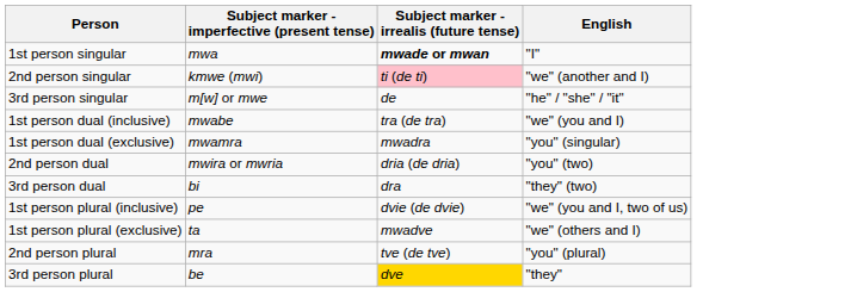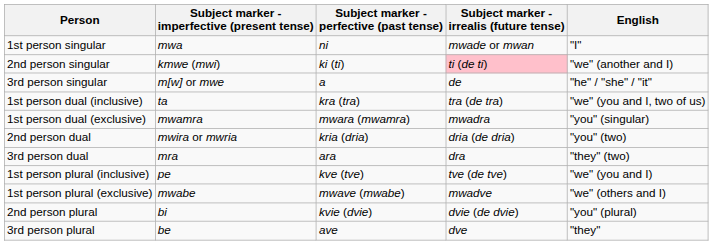 <table class="wikitable">
 <tr>
 <th>Person</th>
 <th>Subject marker -<br>imperfective (present tense)</th>
+<th>Subject marker -<br>perfective (past tense)</th>
 <th>Subject marker -<br>irrealis (future tense)</th>
 <th>English</th>
 </tr>
 <tr ->
 <td>1st person singular</td>
 <td><em>mwa</em></td>
-<td><strong><em>mwade</em> or <em>mwan</em></strong></td>
+<td><em>ni</em></td>
+<td><em>mwade</em> or <em>mwan</em></td>
 <td>"I"</td>
 </tr>
 <tr ->
 <td>2nd person singular</td>
 <td><em>kmwe</em> (<em>mwi</em>)</td>
+<td><em>ki</em> (<em>ti</em>)</td>
 <td style="background: pink;"><em>ti</em> (<em>de ti</em>)</td>
 <td>"we" (another and I)</td>
 </tr>
 <tr ->
 <td>3rd person singular</td>
 <td><em>m[w]</em> or <em>mwe</em></td>
+<td><em>a</em></td>
 <td><em>de</em></td>
 <td>"he" / "she" / "it"</td>
 </tr>
 <tr ->
 <td>1st person dual (inclusive)</td>
-<td><em>mwabe</em></td>
+<td><em>ta</em></td>
+<td><em>kra</em> (<em>tra</em>)</td>
 <td><em>tra</em> (<em>de tra</em>)</td>
-<td>"we" (you and I)</td>
+<td>"we" (you and I, two of us)</td>
 </tr>
 <tr ->
 <td>1st person dual (exclusive)</td>
 <td><em>mwamra</em></td>
+<td><em>mwara</em> (<em>mwamra</em>)</td>
 <td><em>mwadra</em></td>
 <td>"you" (singular)</td>
 </tr>
 <tr ->
 <td>2nd person dual</td>
 <td><em>mwira</em> or <em>mwria</em></td>
+<td><em>kria</em> (<em>dria</em>)</td>
 <td><em>dria</em> (<em>de dria</em>)</td>
 <td>"you" (two)</td>
 </tr>
 <tr ->
 <td>3rd person dual</td>
-<td><em>bi</em></td>
+<td><em>mra</em></td>
+<td><em>ara</em></td>
 <td><em>dra</em></td>
 <td>"they" (two)</td>
 </tr>
 <tr ->
 <td>1st person plural (inclusive)</td>
 <td><em>pe</em></td>
-<td><em>dvie</em> (<em>de dvie</em>)</td>
-<td>"we" (you and I, two of us)</td>
+<td><em>kve</em> (<em>tve</em>)</td>
+<td><em>tve</em> (<em>de tve</em>)</td>
+<td>"we" (you and I)</td>
 </tr>
 <tr ->
 <td>1st person plural (exclusive)</td>
-<td><em>ta</em></td>
+<td><em>mwabe</em></td>
+<td><em>mwave</em> (<em>mwabe</em>)</td>
 <td><em>mwadve</em></td>
 <td>"we" (others and I)</td>
 </tr>
 <tr ->
 <td>2nd person plural</td>
-<td><em>mra</em></td>
-<td><em>tve</em> (<em>de tve</em>)</td>
+<td><em>bi</em></td>
+<td><em>kvie</em> (<em>dvie</em>)</td>
+<td><em>dvie</em> (<em>de dvie</em>)</td>
 <td>"you" (plural)</td>
 </tr>
 <tr ->
 <td>3rd person plural</td>
 <td><em>be</em></td>
-<td style="background: gold;"><em>dve</em></td>
+<td><em>ave</em></td>
+<td><em>dve</em></td>
 <td>"they"</td>
 </tr>
 </table>
